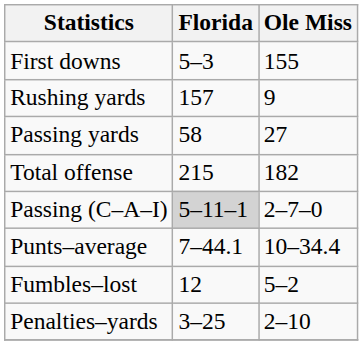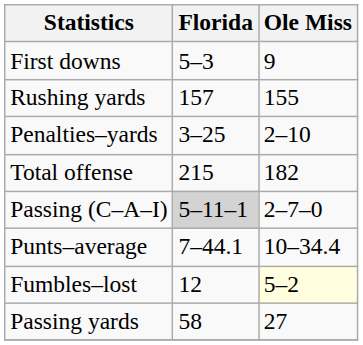 <table class="wikitable">
 <tr>
 <th>Statistics</th>
 <th>Florida</th>
 <th>Ole Miss</th>
 </tr>
 <tr>
 <td>First downs</td>
 <td>5–3</td>
-<td>155</td>
+<td>9</td>
 </tr>
 <tr>
 <td>Rushing yards</td>
 <td>157</td>
-<td>9</td>
+<td>155</td>
 </tr>
 <tr>
-<td>Passing yards</td>
-<td>58</td>
-<td>27</td>
+<td>Penalties–yards</td>
+<td>3–25</td>
+<td>2–10</td>
 </tr>
 <tr>
 <td>Total offense</td>
 <td>215</td>
 <td>182</td>
 </tr>
 <tr>
 <td>Passing (C–A–I)</td>
 <td style="background: lightgrey;">5–11–1</td>
 <td>2–7–0</td>
 </tr>
 <tr>
 <td>Punts–average</td>
 <td>7–44.1</td>
 <td>10–34.4</td>
 </tr>
 <tr>
 <td>Fumbles–lost</td>
 <td>12</td>
-<td>5–2</td>
+<td style="background: lightyellow;">5–2</td>
 </tr>
 <tr>
-<td>Penalties–yards</td>
-<td>3–25</td>
-<td>2–10</td>
+<td>Passing yards</td>
+<td>58</td>
+<td>27</td>
 </tr>
 <tr>
 </tr>
 </table>
